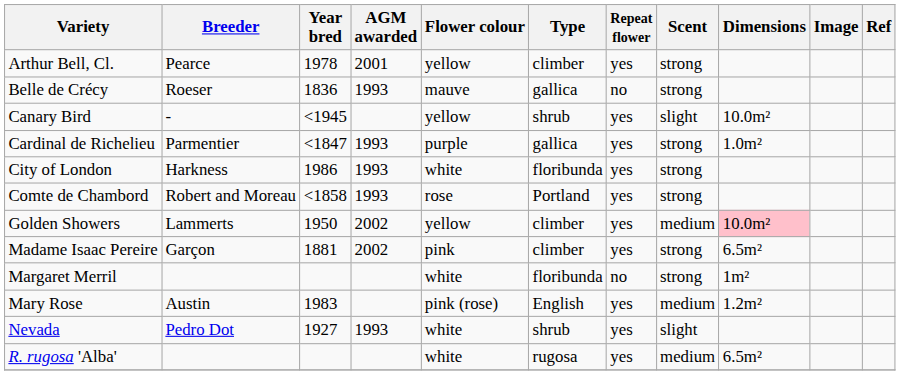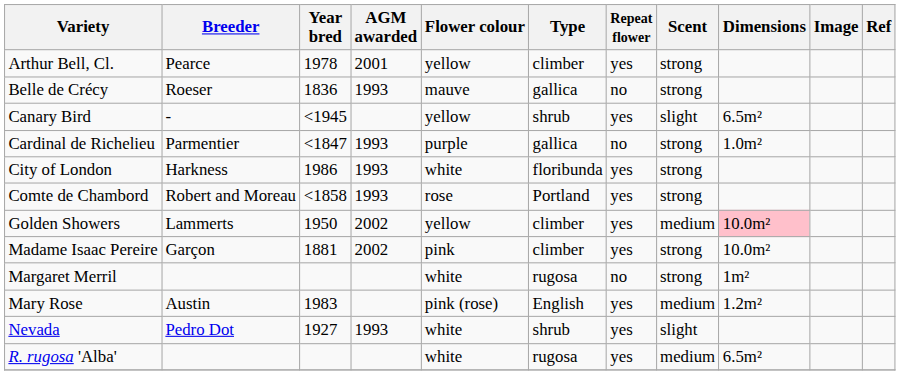 <table class="wikitable sortable">
 <tr>
 <th>Variety</th>
 <th><a href='#'>Breeder</a></th>
 <th>Year<br>bred</th>
 <th>AGM<br>awarded</th>
 <th>Flower colour</th>
 <th>Type</th>
 <th><small>Repeat<br>flower</small></th>
 <th>Scent</th>
 <th>Dimensions</th>
 <th>Image</th>
 <th>Ref</th>
 </tr>
 <tr>
 <td>Arthur Bell, Cl.</td>
 <td>Pearce</td>
 <td>1978</td>
 <td>2001</td>
 <td>yellow</td>
 <td>climber</td>
 <td>yes</td>
 <td>strong</td>
 <td></td>
 <td></td>
 <td></td>
 </tr>
 <tr>
 <td>Belle de Crécy</td>
 <td>Roeser</td>
 <td>1836</td>
 <td>1993</td>
 <td>mauve</td>
 <td>gallica</td>
 <td>no</td>
 <td>strong</td>
 <td></td>
 <td></td>
 <td></td>
 </tr>
 <tr>
 <td>Canary Bird</td>
 <td>-</td>
 <td><1945</td>
 <td></td>
 <td>yellow</td>
 <td>shrub</td>
 <td>yes</td>
 <td>slight</td>
-<td>10.0m²</td>
+<td>6.5m²</td>
 <td></td>
 <td></td>
 </tr>
 <tr>
 <td>Cardinal de Richelieu</td>
 <td>Parmentier</td>
 <td><1847</td>
 <td>1993</td>
 <td>purple</td>
 <td>gallica</td>
-<td>yes</td>
+<td>no</td>
 <td>strong</td>
 <td>1.0m²</td>
 <td></td>
 <td></td>
 </tr>
 <tr>
 <td>City of London</td>
 <td>Harkness</td>
 <td>1986</td>
 <td>1993</td>
 <td>white</td>
 <td>floribunda</td>
 <td>yes</td>
 <td>strong</td>
 <td></td>
 <td></td>
 <td></td>
 </tr>
 <tr>
 <td>Comte de Chambord</td>
 <td>Robert and Moreau</td>
 <td><1858</td>
 <td>1993</td>
 <td>rose</td>
 <td>Portland</td>
 <td>yes</td>
 <td>strong</td>
 <td></td>
 <td></td>
 <td></td>
 </tr>
 <tr>
 <td>Golden Showers</td>
 <td>Lammerts</td>
 <td>1950</td>
 <td>2002</td>
 <td>yellow</td>
 <td>climber</td>
 <td>yes</td>
 <td>medium</td>
 <td style="background: pink;">10.0m²</td>
 <td></td>
 <td></td>
 </tr>
 <tr>
 <td>Madame Isaac Pereire</td>
 <td>Garçon</td>
 <td>1881</td>
 <td>2002</td>
 <td>pink</td>
 <td>climber</td>
 <td>yes</td>
 <td>strong</td>
-<td>6.5m²</td>
+<td>10.0m²</td>
 <td></td>
 <td></td>
 </tr>
 <tr>
 <td>Margaret Merril</td>
 <td></td>
 <td></td>
 <td></td>
 <td>white</td>
-<td>floribunda</td>
+<td>rugosa</td>
 <td>no</td>
 <td>strong</td>
 <td>1m²</td>
 <td></td>
 <td></td>
 </tr>
 <tr>
 <td>Mary Rose</td>
 <td>Austin</td>
 <td>1983</td>
 <td></td>
 <td>pink (rose)</td>
 <td>English</td>
 <td>yes</td>
 <td>medium</td>
 <td>1.2m²</td>
 <td></td>
 <td></td>
 </tr>
 <tr>
 <td><a href='#'>Nevada</a></td>
 <td><a href='#'>Pedro Dot</a></td>
 <td>1927</td>
 <td>1993</td>
 <td>white</td>
 <td>shrub</td>
 <td>yes</td>
 <td>slight</td>
 <td></td>
 <td></td>
 <td></td>
 </tr>
 <tr>
 <td><em><a href='#'>R. rugosa</a></em> 'Alba'</td>
 <td></td>
 <td></td>
 <td></td>
 <td>white</td>
 <td>rugosa</td>
 <td>yes</td>
 <td>medium</td>
 <td>6.5m²</td>
 <td></td>
 <td></td>
 </tr>
 <tr>
 </tr>
 </table>
